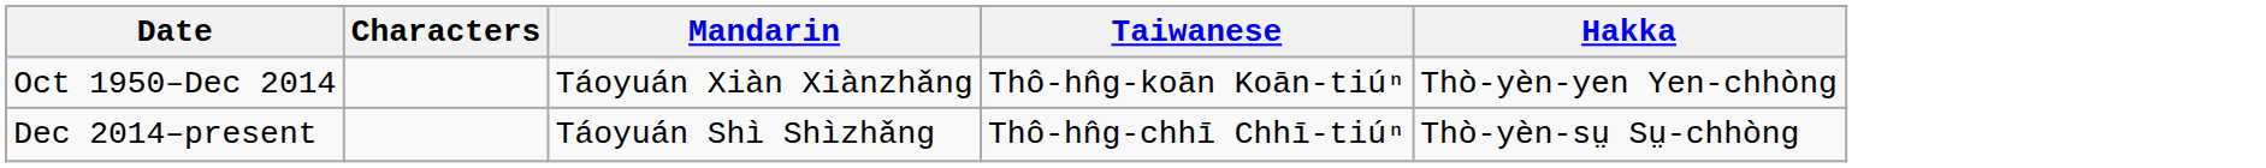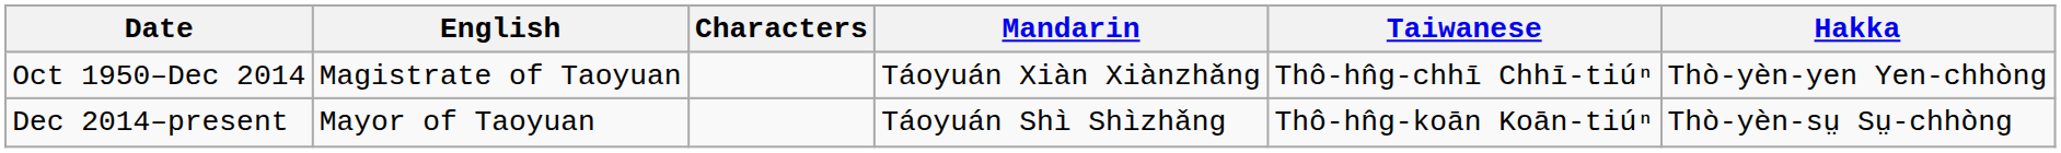 <table class=wikitable>
 <tr>
 <th>Date</th>
+<th>English</th>
 <th>Characters</th>
 <th><a href='#'>Mandarin</a></th>
 <th><a href='#'>Taiwanese</a></th>
 <th><a href='#'>Hakka</a></th>
 </tr>
 <tr>
 <td>Oct 1950–Dec 2014</td>
+<td>Magistrate of Taoyuan</td>
 <td></td>
 <td>Táoyuán Xiàn Xiànzhǎng</td>
-<td>Thô-hn̂g-koān Koān-tiúⁿ</td>
+<td>Thô-hn̂g-chhī Chhī-tiúⁿ</td>
 <td>Thò-yèn-yen Yen-chhòng</td>
 </tr>
 <tr>
 <td>Dec 2014–present</td>
+<td>Mayor of Taoyuan</td>
 <td></td>
 <td>Táoyuán Shì Shìzhǎng</td>
-<td>Thô-hn̂g-chhī Chhī-tiúⁿ</td>
+<td>Thô-hn̂g-koān Koān-tiúⁿ</td>
 <td>Thò-yèn-sṳ Sṳ-chhòng</td>
 </tr>
 </table>
